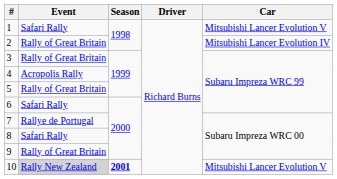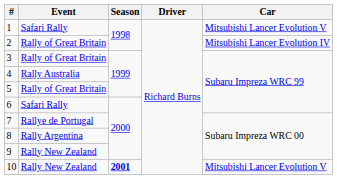 <table class="wikitable">
 <tr>
 <th> # </th>
 <th>Event</th>
 <th>Season</th>
 <th>Driver</th>
 <th>Car</th>
 </tr>
 <tr>
 <td>1</td>
 <td> <a href='#'>Safari Rally</a></td>
 <td rowspan=2><a href='#'>1998</a></td>
 <td rowspan=10><a href='#'>Richard Burns</a></td>
 <td><a href='#'>Mitsubishi Lancer Evolution V</a></td>
 </tr>
 <tr>
 <td>2</td>
 <td> <a href='#'>Rally of Great Britain</a></td>
 <td><a href='#'>Mitsubishi Lancer Evolution IV</a></td>
 </tr>
 <tr>
 <td>3</td>
 <td> <a href='#'>Rally of Great Britain</a></td>
 <td rowspan=3><a href='#'>1999</a></td>
 <td rowspan=4><a href='#'>Subaru Impreza WRC 99</a></td>
 </tr>
 <tr>
 <td>4</td>
-<td> <a href='#'>Acropolis Rally</a></td>
+<td> <a href='#'>Rally Australia</a></td>
 </tr>
 <tr>
 <td>5</td>
 <td> <a href='#'>Rally of Great Britain</a></td>
 </tr>
 <tr>
 <td>6</td>
 <td> <a href='#'>Safari Rally</a></td>
 <td rowspan=4><a href='#'>2000</a></td>
 </tr>
 <tr>
 <td>7</td>
 <td> <a href='#'>Rallye de Portugal</a></td>
 <td rowspan=3>Subaru Impreza WRC 00</td>
 </tr>
 <tr>
 <td>8</td>
-<td> <a href='#'>Safari Rally</a></td>
+<td> <a href='#'>Rally Argentina</a></td>
 </tr>
 <tr>
 <td>9</td>
-<td> <a href='#'>Rally of Great Britain</a></td>
+<td> <a href='#'>Rally New Zealand</a></td>
 </tr>
 <tr>
 <td>10</td>
-<td style="background: lightgrey;"> <a href='#'>Rally New Zealand</a></td>
+<td> <a href='#'>Rally New Zealand</a></td>
 <td><strong><a href='#'>2001</a></strong></td>
 <td><a href='#'>Mitsubishi Lancer Evolution V</a></td>
 </tr>
 </table>
